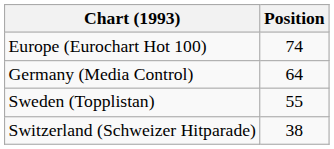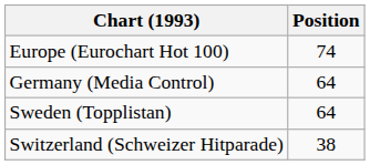 <table class="wikitable sortable">
 <tr>
 <th>Chart (1993)</th>
 <th>Position</th>
 </tr>
 <tr>
 <td align="left">Europe (Eurochart Hot 100)</td>
 <td align="center">74</td>
 </tr>
 <tr>
 <td align="left">Germany (Media Control)</td>
 <td align="center">64</td>
 </tr>
 <tr>
 <td align="left">Sweden (Topplistan)</td>
-<td align="center">55</td>
+<td align="center">64</td>
 </tr>
 <tr>
 <td align="left">Switzerland (Schweizer Hitparade)</td>
 <td align="center">38</td>
 </tr>
 </table>
